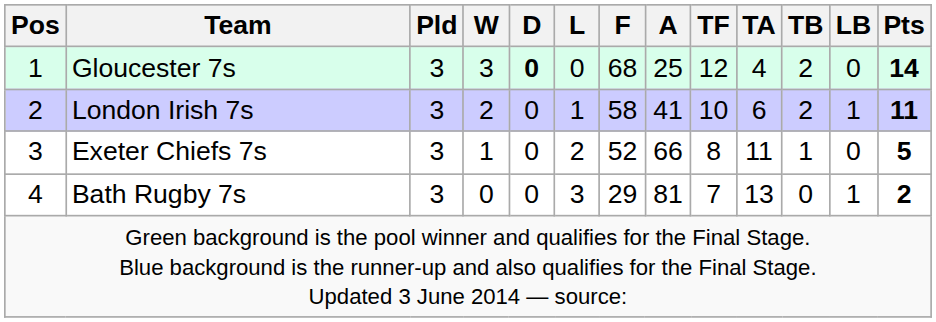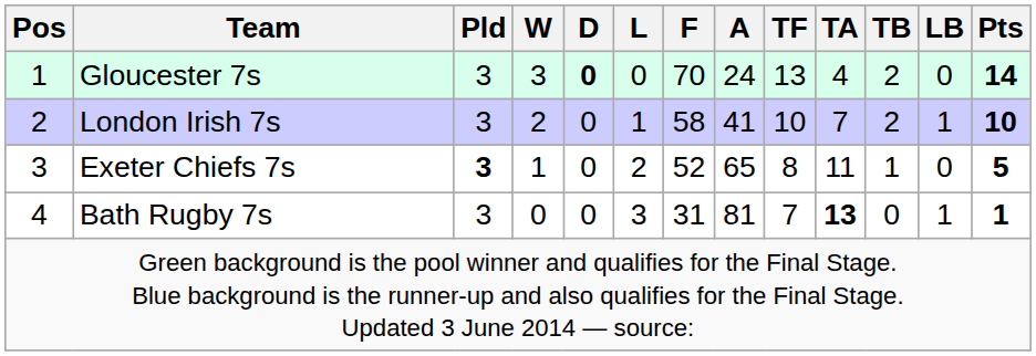 <table class="wikitable" style="text-align: center;">
 <tr>
 <th width="20">Pos</th>
 <th width="200">Team</th>
 <th width="20">Pld</th>
 <th width="20">W</th>
 <th width="20">D</th>
 <th width="20">L</th>
 <th width="20">F</th>
 <th width="20">A</th>
 <th width="20">TF</th>
 <th width="20">TA</th>
 <th width="20">TB</th>
 <th width="20">LB</th>
 <th width="20">Pts</th>
 </tr>
 <tr bgcolor=#d8ffeb>
 <td>1</td>
 <td align=left>Gloucester 7s</td>
 <td>3</td>
 <td>3</td>
 <td><strong>0</strong></td>
 <td>0</td>
-<td>68</td>
-<td>25</td>
-<td>12</td>
+<td>70</td>
+<td>24</td>
+<td>13</td>
 <td>4</td>
 <td>2</td>
 <td>0</td>
 <td><strong>14</strong></td>
 </tr>
 <tr bgcolor=#ccccff>
 <td>2</td>
 <td align=left>London Irish 7s</td>
 <td>3</td>
 <td>2</td>
 <td>0</td>
 <td>1</td>
 <td>58</td>
 <td>41</td>
 <td>10</td>
-<td>6</td>
+<td>7</td>
 <td>2</td>
 <td>1</td>
-<td><strong>11</strong></td>
+<td><strong>10</strong></td>
 </tr>
 <tr bgcolor=#ffffff>
 <td>3</td>
 <td align=left>Exeter Chiefs 7s</td>
-<td>3</td>
+<td><strong>3</strong></td>
 <td>1</td>
 <td>0</td>
 <td>2</td>
 <td>52</td>
-<td>66</td>
+<td>65</td>
 <td>8</td>
 <td>11</td>
 <td>1</td>
 <td>0</td>
 <td><strong>5</strong></td>
 </tr>
 <tr bgcolor=#ffffff>
 <td>4</td>
 <td align=left>Bath Rugby 7s</td>
 <td>3</td>
 <td>0</td>
 <td>0</td>
 <td>3</td>
-<td>29</td>
+<td>31</td>
 <td>81</td>
 <td>7</td>
-<td>13</td>
+<td><strong>13</strong></td>
 <td>0</td>
 <td>1</td>
-<td><strong>2</strong></td>
+<td><strong>1</strong></td>
 </tr>
 <tr align=center>
 <td colspan="13" style="border:0px"><small>Green background is the pool winner and qualifies for the Final Stage.<br>Blue background is the runner-up and also qualifies for the Final Stage.<br>Updated 3 June 2014 — source: </small></td>
 </tr>
 </table>
